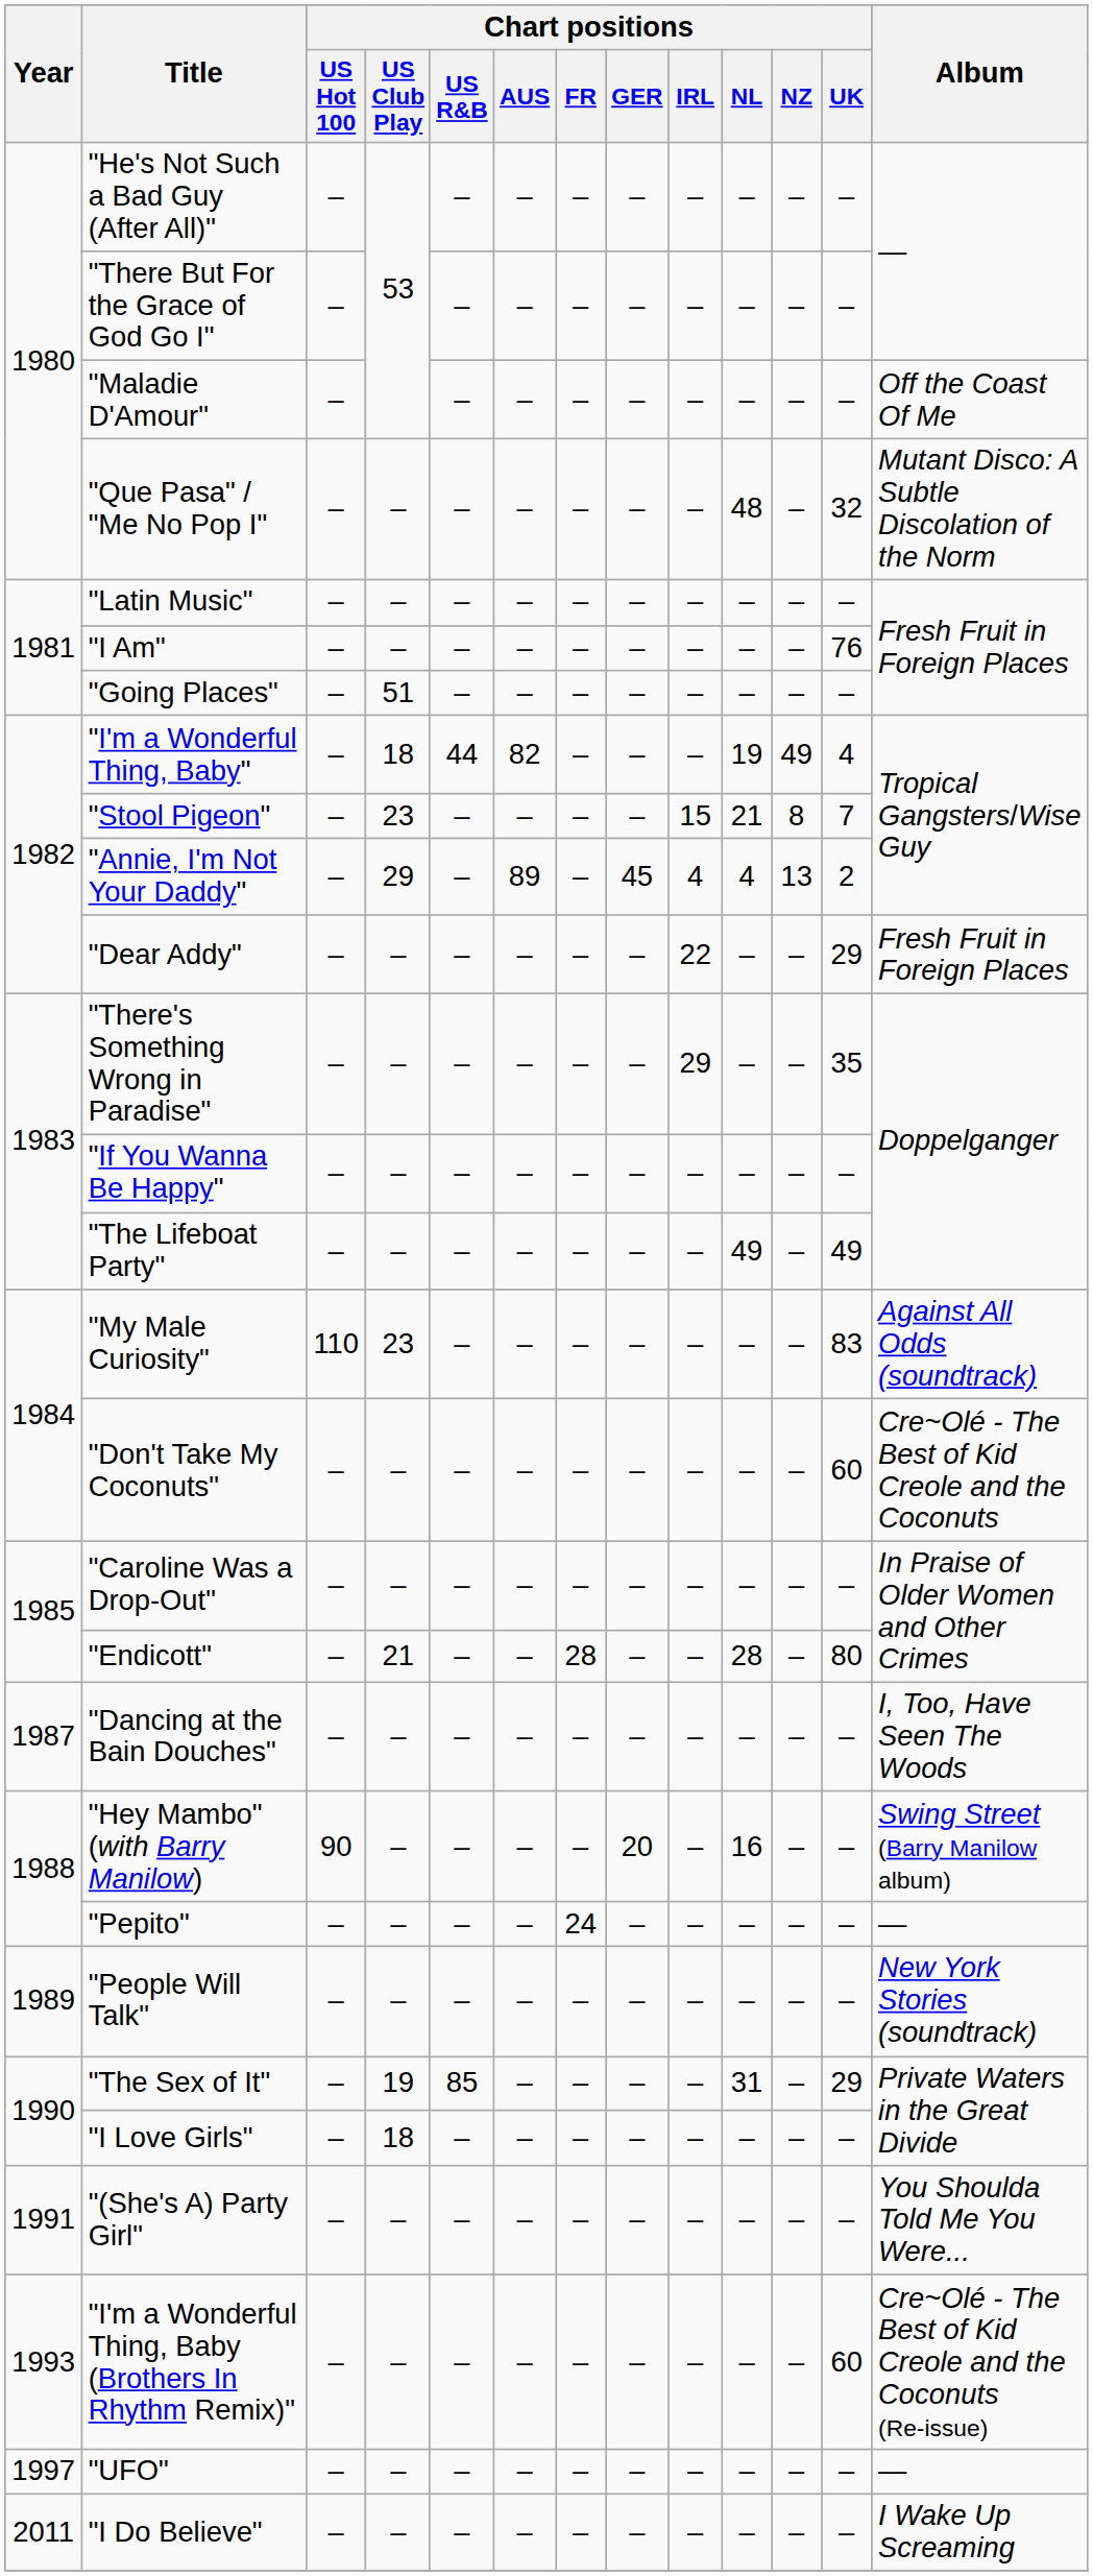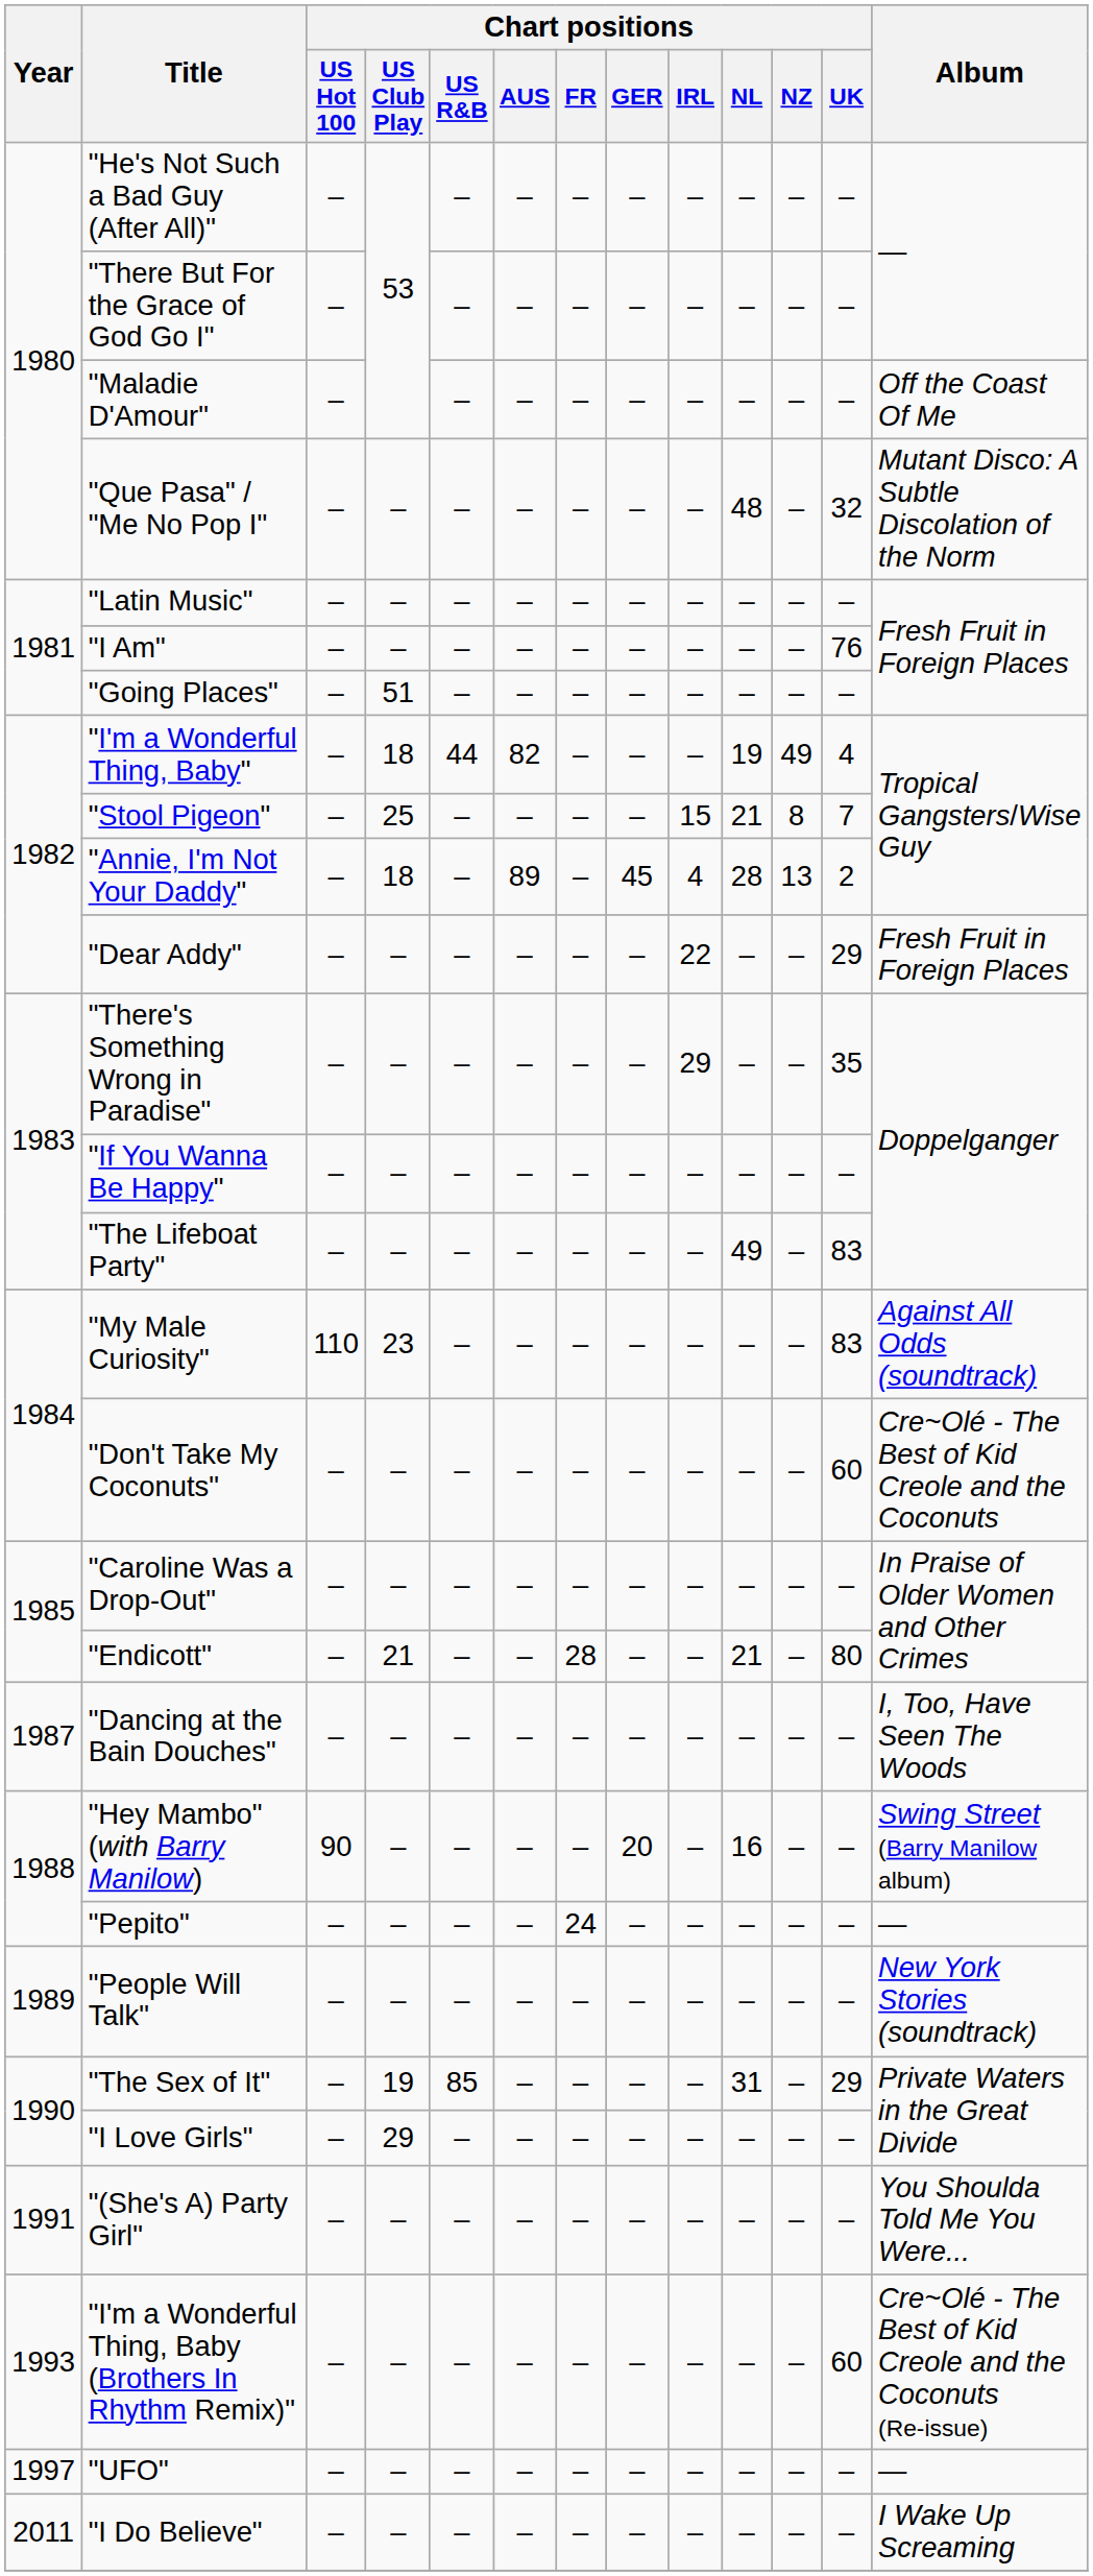 <table class="wikitable" style=text-align:center;>
 <tr>
 <th rowspan="2">Year</th>
 <th rowspan="2" width="250">Title</th>
 <th colspan="10">Chart positions</th>
 <th rowspan="2">Album</th>
 </tr>
 <tr style="font-size:smaller;">
 <th width="30"><a href='#'>US Hot 100</a></th>
 <th width="30"><a href='#'>US Club Play</a><br> </th>
 <th width="30"><a href='#'>US R&B</a><br> </th>
 <th width="30"><a href='#'>AUS</a></th>
 <th width="30"><a href='#'>FR</a><br> </th>
 <th width="30"><a href='#'>GER</a><br></th>
 <th width="30"><a href='#'>IRL</a><br> </th>
 <th width="30"><a href='#'>NL</a><br> </th>
 <th width="30"><a href='#'>NZ</a><br> </th>
 <th width="30"><a href='#'>UK</a><br> </th>
 </tr>
 <tr>
 <td rowspan=4>1980</td>
 <td align=left>"He's Not Such a Bad Guy (After All)"</td>
 <td>–</td>
 <td rowspan=3>53<br></td>
 <td>–</td>
 <td>–</td>
 <td>–</td>
 <td>–</td>
 <td>–</td>
 <td>–</td>
 <td>–</td>
 <td>–</td>
 <td align="left" rowspan="2">—</td>
 </tr>
 <tr>
 <td align=left>"There But For the Grace of God Go I"</td>
 <td>–</td>
 <td>–</td>
 <td>–</td>
 <td>–</td>
 <td>–</td>
 <td>–</td>
 <td>–</td>
 <td>–</td>
 <td>–</td>
 </tr>
 <tr>
 <td align=left>"Maladie D'Amour"</td>
 <td>–</td>
 <td>–</td>
 <td>–</td>
 <td>–</td>
 <td>–</td>
 <td>–</td>
 <td>–</td>
 <td>–</td>
 <td>–</td>
 <td align=left><em>Off the Coast Of Me</em></td>
 </tr>
 <tr>
 <td align=left>"Que Pasa" / "Me No Pop I"</td>
 <td>–</td>
 <td>–</td>
 <td>–</td>
 <td>–</td>
 <td>–</td>
 <td>–</td>
 <td>–</td>
 <td>48</td>
 <td>–</td>
 <td>32<br> </td>
 <td align=left><em>Mutant Disco: A Subtle Discolation of the Norm</em></td>
 </tr>
 <tr>
 <td rowspan=3>1981</td>
 <td align=left>"Latin Music"</td>
 <td>–</td>
 <td>–</td>
 <td>–</td>
 <td>–</td>
 <td>–</td>
 <td>–</td>
 <td>–</td>
 <td>–</td>
 <td>–</td>
 <td>–</td>
 <td align="left" rowspan="3"><em>Fresh Fruit in Foreign Places</em></td>
 </tr>
 <tr>
 <td align=left>"I Am"</td>
 <td>–</td>
 <td>–</td>
 <td>–</td>
 <td>–</td>
 <td>–</td>
 <td>–</td>
 <td>–</td>
 <td>–</td>
 <td>–</td>
 <td>76</td>
 </tr>
 <tr>
 <td align=left>"Going Places" </td>
 <td>–</td>
 <td>51<br></td>
 <td>–</td>
 <td>–</td>
 <td>–</td>
 <td>–</td>
 <td>–</td>
 <td>–</td>
 <td>–</td>
 <td>–</td>
 </tr>
 <tr>
 <td rowspan=4>1982</td>
 <td align=left>"<a href='#'>I'm a Wonderful Thing, Baby</a>"</td>
 <td>–</td>
 <td>18<br></td>
 <td>44</td>
 <td>82</td>
 <td>–</td>
 <td>–</td>
 <td>–</td>
 <td>19</td>
 <td>49</td>
 <td>4</td>
 <td align="left" rowspan="3"><em>Tropical Gangsters</em>/<em>Wise Guy</em></td>
 </tr>
 <tr>
 <td align=left>"<a href='#'>Stool Pigeon</a>"</td>
 <td>–</td>
-<td>23</td>
+<td>25</td>
 <td>–</td>
 <td>–</td>
 <td>–</td>
 <td>–</td>
 <td>15</td>
 <td>21</td>
 <td>8</td>
 <td>7</td>
 </tr>
 <tr>
 <td align=left>"<a href='#'>Annie, I'm Not Your Daddy</a>"</td>
 <td>–</td>
-<td>29</td>
+<td>18<br></td>
 <td>–</td>
 <td>89</td>
 <td>–</td>
 <td>45</td>
 <td>4</td>
-<td>4</td>
+<td>28</td>
 <td>13</td>
 <td>2</td>
 </tr>
 <tr>
 <td align=left>"Dear Addy" </td>
 <td>–</td>
 <td>–</td>
 <td>–</td>
 <td>–</td>
 <td>–</td>
 <td>–</td>
 <td>22</td>
 <td>–</td>
 <td>–</td>
 <td>29</td>
 <td align=left><em>Fresh Fruit in Foreign Places</em></td>
 </tr>
 <tr>
 <td rowspan=3>1983</td>
 <td align=left>"There's Something Wrong in Paradise"</td>
 <td>–</td>
 <td>–</td>
 <td>–</td>
 <td>–</td>
 <td>–</td>
 <td>–</td>
 <td>29</td>
 <td>–</td>
 <td>–</td>
 <td>35</td>
 <td align="left" rowspan="3"><em>Doppelganger</em></td>
 </tr>
 <tr>
 <td align=left>"<a href='#'>If You Wanna Be Happy</a>"</td>
 <td>–</td>
 <td>–</td>
 <td>–</td>
 <td>–</td>
 <td>–</td>
 <td>–</td>
 <td>–</td>
 <td>–</td>
 <td>–</td>
 <td>–</td>
 </tr>
 <tr>
 <td align=left>"The Lifeboat Party"</td>
 <td>–</td>
 <td>–</td>
 <td>–</td>
 <td>–</td>
 <td>–</td>
 <td>–</td>
 <td>–</td>
 <td>49</td>
 <td>–</td>
-<td>49</td>
+<td>83</td>
 </tr>
 <tr>
 <td rowspan=2>1984</td>
 <td align=left>"My Male Curiosity"</td>
 <td>110</td>
 <td>23</td>
 <td>–</td>
 <td>–</td>
 <td>–</td>
 <td>–</td>
 <td>–</td>
 <td>–</td>
 <td>–</td>
 <td>83</td>
 <td align=left><em><a href='#'>Against All Odds (soundtrack)</a></em></td>
 </tr>
 <tr>
 <td align=left>"Don't Take My Coconuts"</td>
 <td>–</td>
 <td>–</td>
 <td>–</td>
 <td>–</td>
 <td>–</td>
 <td>–</td>
 <td>–</td>
 <td>–</td>
 <td>–</td>
 <td>60</td>
 <td align=left><em>Cre~Olé - The Best of Kid Creole and the Coconuts</em></td>
 </tr>
 <tr>
 <td rowspan=2>1985</td>
 <td align=left>"Caroline Was a Drop-Out"</td>
 <td>–</td>
 <td>–</td>
 <td>–</td>
 <td>–</td>
 <td>–</td>
 <td>–</td>
 <td>–</td>
 <td>–</td>
 <td>–</td>
 <td>–</td>
 <td align="left" rowspan="2"><em>In Praise of Older Women and Other Crimes</em></td>
 </tr>
 <tr>
 <td align=left>"Endicott"</td>
 <td>–</td>
 <td>21</td>
 <td>–</td>
 <td>–</td>
 <td>28</td>
 <td>–</td>
 <td>–</td>
-<td>28</td>
+<td>21</td>
 <td>–</td>
 <td>80</td>
 </tr>
 <tr>
 <td rowspan=1>1987</td>
 <td align=left>"Dancing at the Bain Douches"</td>
 <td>–</td>
 <td>–</td>
 <td>–</td>
 <td>–</td>
 <td>–</td>
 <td>–</td>
 <td>–</td>
 <td>–</td>
 <td>–</td>
 <td>–</td>
 <td align=left><em>I, Too, Have Seen The Woods</em></td>
 </tr>
 <tr>
 <td rowspan=2>1988</td>
 <td align=left>"Hey Mambo" (<em>with <a href='#'>Barry Manilow</a></em>)</td>
 <td>90</td>
 <td>–</td>
 <td>–</td>
 <td>–</td>
 <td>–</td>
 <td>20</td>
 <td>–</td>
 <td>16</td>
 <td>–</td>
 <td>–</td>
 <td align=left><em><a href='#'>Swing Street</a></em><br> <small>(<a href='#'>Barry Manilow</a> album)</small></td>
 </tr>
 <tr>
 <td align=left>"Pepito"</td>
 <td>–</td>
 <td>–</td>
 <td>–</td>
 <td>–</td>
 <td>24</td>
 <td>–</td>
 <td>–</td>
 <td>–</td>
 <td>–</td>
 <td>–</td>
 <td align=left>—</td>
 </tr>
 <tr>
 <td rowspan=1>1989</td>
 <td align=left>"People Will Talk"</td>
 <td>–</td>
 <td>–</td>
 <td>–</td>
 <td>–</td>
 <td>–</td>
 <td>–</td>
 <td>–</td>
 <td>–</td>
 <td>–</td>
 <td>–</td>
 <td align=left><em><a href='#'>New York Stories</a> (soundtrack)</em></td>
 </tr>
 <tr>
 <td rowspan=2>1990</td>
 <td align=left>"The Sex of It"</td>
 <td>–</td>
 <td>19</td>
 <td>85</td>
 <td>–</td>
 <td>–</td>
 <td>–</td>
 <td>–</td>
 <td>31</td>
 <td>–</td>
 <td>29</td>
 <td align="left" rowspan="2"><em>Private Waters in the Great Divide</em></td>
 </tr>
 <tr>
 <td align=left>"I Love Girls"</td>
 <td>–</td>
-<td>18<br></td>
+<td>29</td>
 <td>–</td>
 <td>–</td>
 <td>–</td>
 <td>–</td>
 <td>–</td>
 <td>–</td>
 <td>–</td>
 <td>–</td>
 </tr>
 <tr>
 <td rowspan=1>1991</td>
 <td align=left>"(She's A) Party Girl"</td>
 <td>–</td>
 <td>–</td>
 <td>–</td>
 <td>–</td>
 <td>–</td>
 <td>–</td>
 <td>–</td>
 <td>–</td>
 <td>–</td>
 <td>–</td>
 <td align=left><em>You Shoulda Told Me You Were...</em></td>
 </tr>
 <tr>
 <td rowspan=1>1993</td>
 <td align=left>"I'm a Wonderful Thing, Baby (<a href='#'>Brothers In Rhythm</a> Remix)"</td>
 <td>–</td>
 <td>–</td>
 <td>–</td>
 <td>–</td>
 <td>–</td>
 <td>–</td>
 <td>–</td>
 <td>–</td>
 <td>–</td>
 <td>60</td>
 <td align=left><em>Cre~Olé - The Best of Kid Creole and the Coconuts</em><br> <small>(Re-issue)</small></td>
 </tr>
 <tr>
 <td rowspan=1>1997</td>
 <td align=left>"UFO"</td>
 <td>–</td>
 <td>–</td>
 <td>–</td>
 <td>–</td>
 <td>–</td>
 <td>–</td>
 <td>–</td>
 <td>–</td>
 <td>–</td>
 <td>–</td>
 <td align=left>—</td>
 </tr>
 <tr>
 <td rowspan=1>2011</td>
 <td align=left>"I Do Believe"</td>
 <td>–</td>
 <td>–</td>
 <td>–</td>
 <td>–</td>
 <td>–</td>
 <td>–</td>
 <td>–</td>
 <td>–</td>
 <td>–</td>
 <td>–</td>
 <td align=left><em>I Wake Up Screaming</em></td>
 </tr>
 <tr>
 </tr>
 </table>
